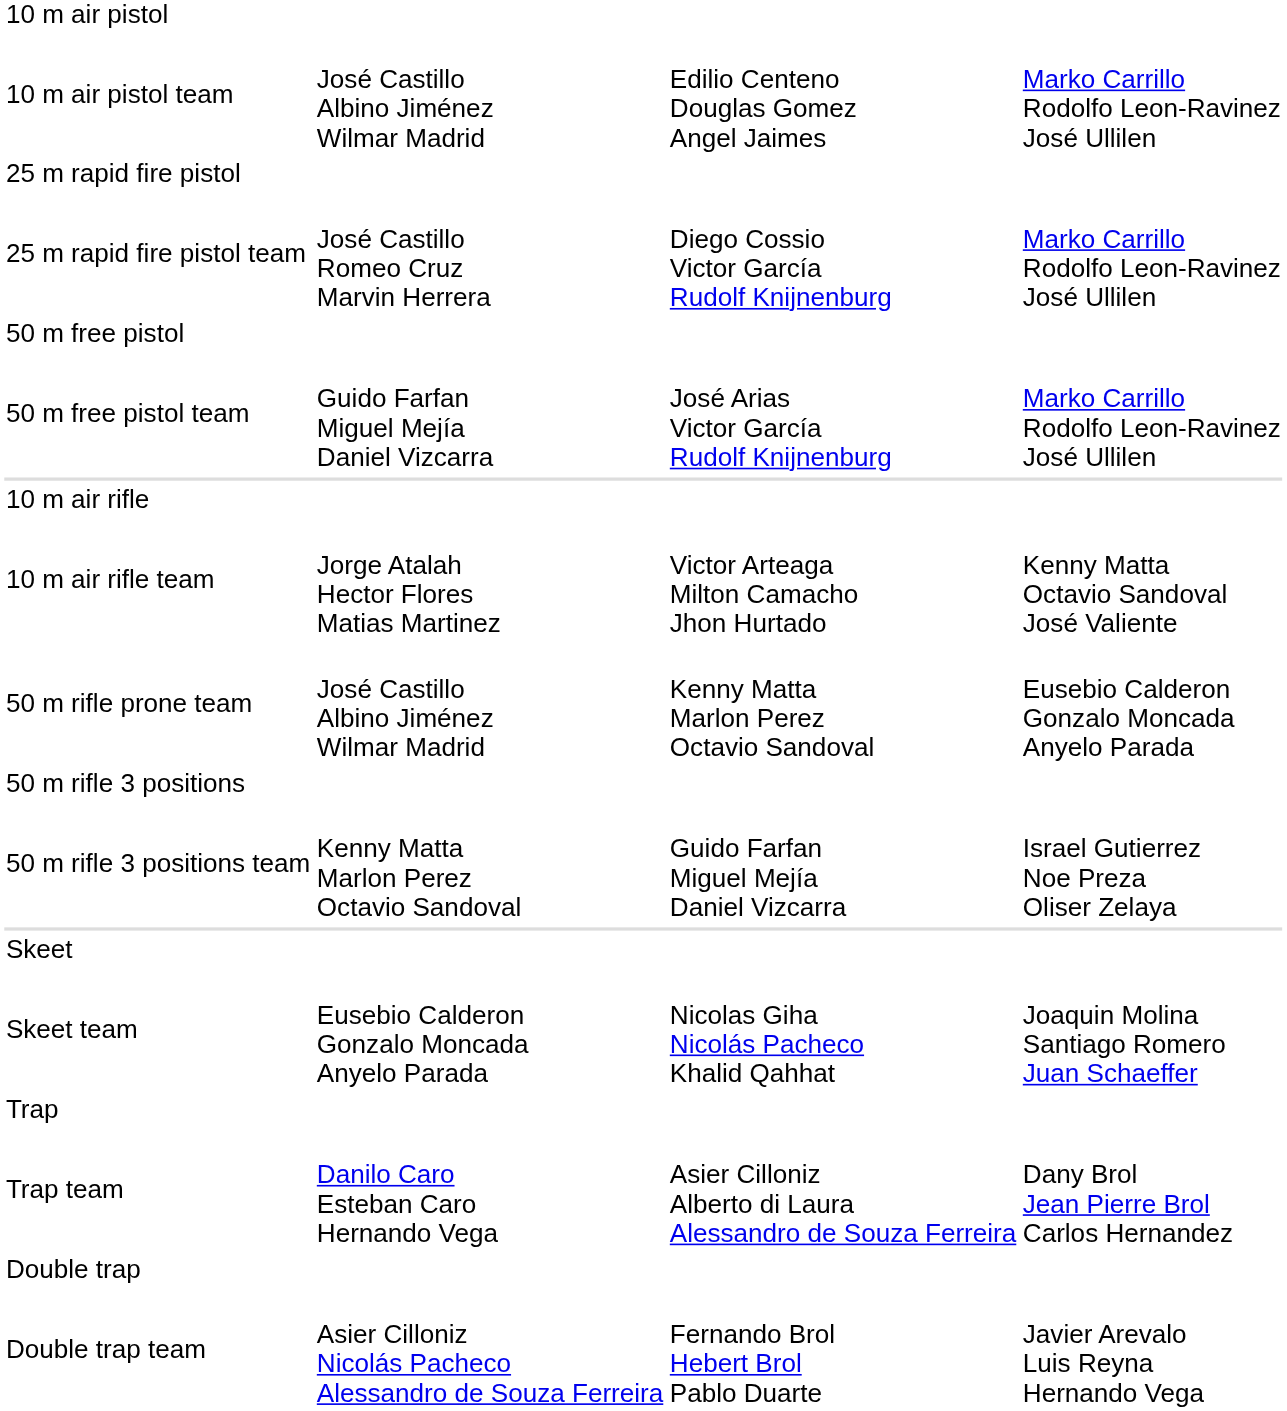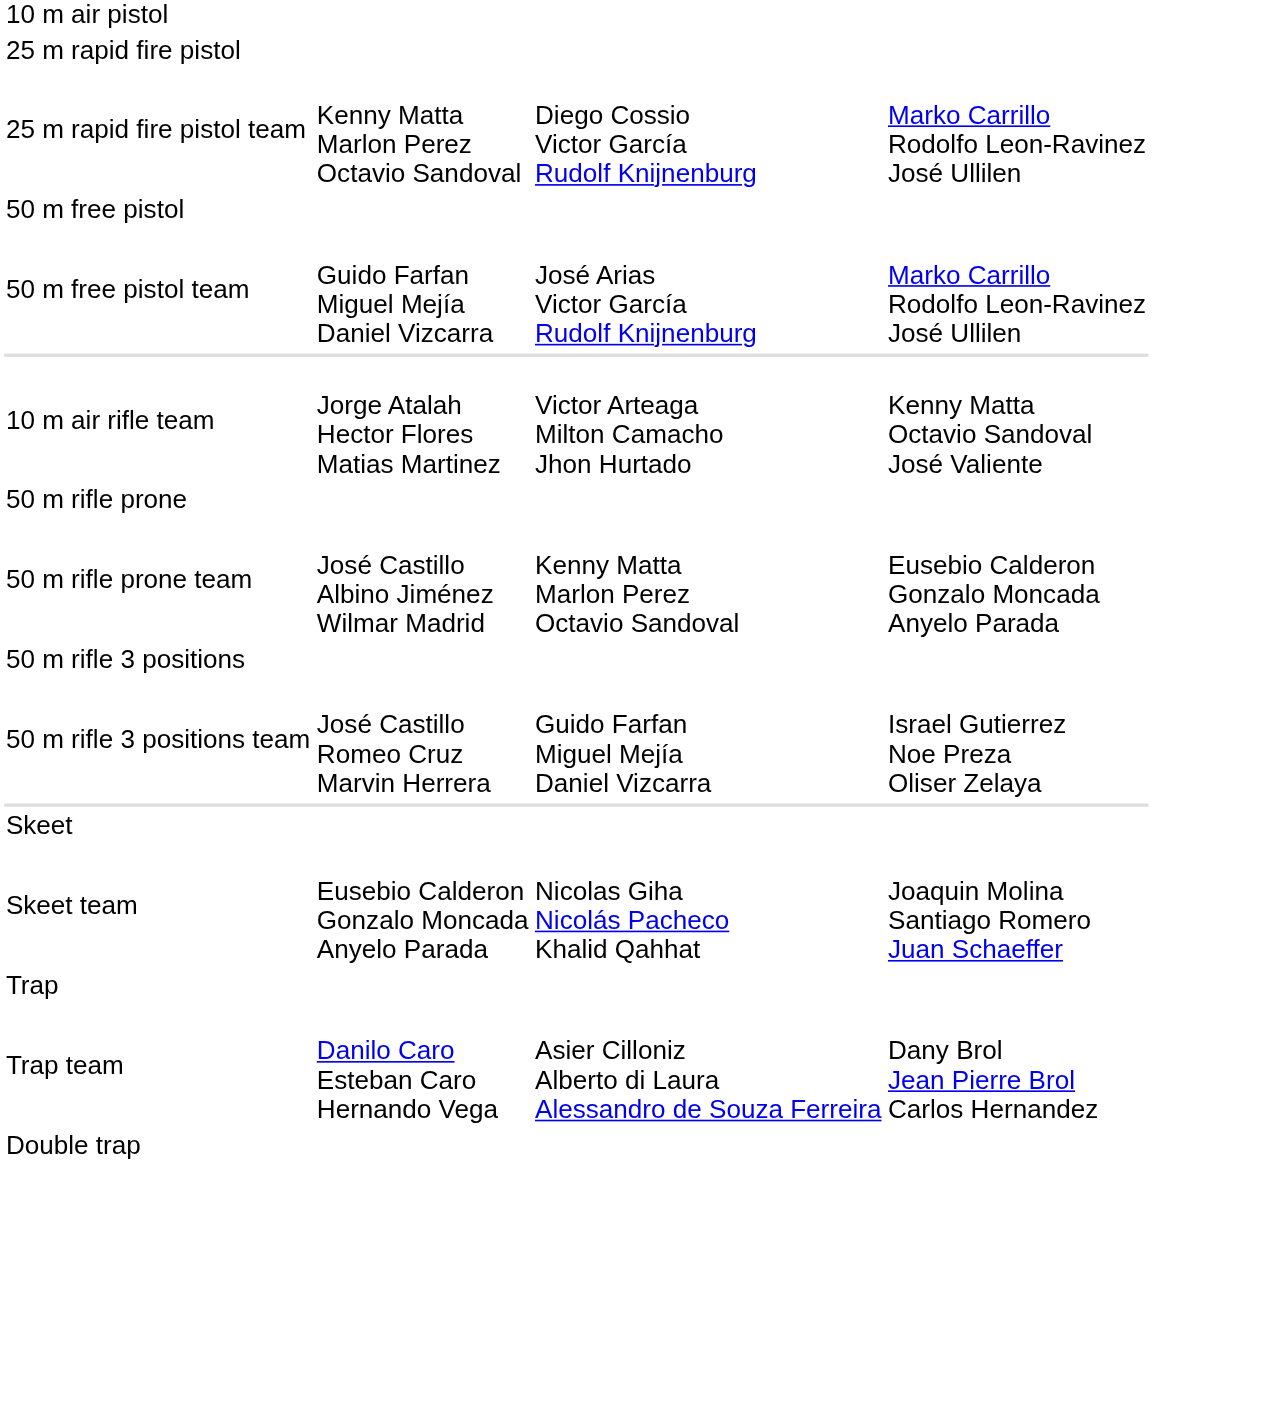 <table>
 <tr>
 <td>10 m air pistol</td>
 <td></td>
 <td></td>
 <td></td>
-</tr>
-<tr>
-<td>10 m air pistol team</td>
-<td><br>José Castillo<br>Albino Jiménez<br>Wilmar Madrid</td>
-<td><br>Edilio Centeno<br>Douglas Gomez<br>Angel Jaimes</td>
-<td><br><a href='#'>Marko Carrillo</a><br>Rodolfo Leon-Ravinez<br>José Ullilen</td>
 </tr>
 <tr>
 <td>25 m rapid fire pistol</td>
 <td></td>
 <td></td>
 <td></td>
 </tr>
 <tr>
 <td>25 m rapid fire pistol team</td>
-<td><br>José Castillo<br>Romeo Cruz<br>Marvin Herrera</td>
+<td><br>Kenny Matta<br>Marlon Perez<br>Octavio Sandoval</td>
 <td><br>Diego Cossio<br>Victor García<br><a href='#'>Rudolf Knijnenburg</a></td>
 <td><br><a href='#'>Marko Carrillo</a><br>Rodolfo Leon-Ravinez<br>José Ullilen</td>
 </tr>
 <tr>
 <td>50 m free pistol</td>
 <td></td>
 <td></td>
 <td></td>
 </tr>
 <tr>
 <td>50 m free pistol team</td>
 <td><br>Guido Farfan<br>Miguel Mejía<br>Daniel Vizcarra</td>
 <td><br>José Arias<br>Victor García<br><a href='#'>Rudolf Knijnenburg</a></td>
 <td><br><a href='#'>Marko Carrillo</a><br>Rodolfo Leon-Ravinez<br>José Ullilen</td>
 </tr>
 <tr bgcolor=#dddddd>
 <td colspan=4></td>
 </tr>
 <tr>
-<td>10 m air rifle</td>
-<td></td>
-<td></td>
-<td></td>
-</tr>
-<tr>
 <td>10 m air rifle team</td>
 <td><br>Jorge Atalah<br>Hector Flores<br>Matias Martinez</td>
 <td><br>Victor Arteaga<br>Milton Camacho<br>Jhon Hurtado</td>
 <td><br>Kenny Matta<br>Octavio Sandoval<br>José Valiente</td>
+</tr>
+<tr>
+<td>50 m rifle prone</td>
+<td></td>
+<td></td>
+<td></td>
 </tr>
 <tr>
 <td>50 m rifle prone team</td>
 <td><br>José Castillo<br>Albino Jiménez<br>Wilmar Madrid</td>
 <td><br>Kenny Matta<br>Marlon Perez<br>Octavio Sandoval</td>
 <td><br>Eusebio Calderon<br>Gonzalo Moncada<br>Anyelo Parada</td>
 </tr>
 <tr>
 <td>50 m rifle 3 positions</td>
 <td></td>
 <td></td>
 <td></td>
 </tr>
 <tr>
 <td>50 m rifle 3 positions team</td>
-<td><br>Kenny Matta<br>Marlon Perez<br>Octavio Sandoval</td>
+<td><br>José Castillo<br>Romeo Cruz<br>Marvin Herrera</td>
 <td><br>Guido Farfan<br>Miguel Mejía<br>Daniel Vizcarra</td>
 <td><br>Israel Gutierrez<br>Noe Preza<br>Oliser Zelaya</td>
 </tr>
 <tr bgcolor=#dddddd>
 <td colspan=4></td>
 </tr>
 <tr>
 <td>Skeet</td>
 <td></td>
 <td></td>
 <td nowrap></td>
 </tr>
 <tr>
 <td>Skeet team</td>
 <td><br>Eusebio Calderon<br>Gonzalo Moncada<br>Anyelo Parada</td>
 <td><br>Nicolas Giha<br><a href='#'>Nicolás Pacheco</a><br>Khalid Qahhat</td>
 <td><br>Joaquin Molina<br>Santiago Romero<br><a href='#'>Juan Schaeffer</a></td>
 </tr>
 <tr>
 <td>Trap</td>
 <td></td>
 <td></td>
 <td></td>
 </tr>
 <tr>
 <td>Trap team</td>
 <td><br><a href='#'>Danilo Caro</a><br>Esteban Caro<br>Hernando Vega</td>
 <td><br>Asier Cilloniz<br>Alberto di Laura<br><a href='#'>Alessandro de Souza Ferreira</a></td>
 <td><br>Dany Brol<br><a href='#'>Jean Pierre Brol</a><br>Carlos Hernandez</td>
 </tr>
 <tr>
 <td>Double trap</td>
 <td></td>
 <td nowrap></td>
 <td></td>
 </tr>
-<tr>
-<td>Double trap team</td>
-<td nowrap><br>Asier Cilloniz<br><a href='#'>Nicolás Pacheco</a><br><a href='#'>Alessandro de Souza Ferreira</a></td>
-<td><br>Fernando Brol<br><a href='#'>Hebert Brol</a><br>Pablo Duarte</td>
-<td><br>Javier Arevalo<br>Luis Reyna<br>Hernando Vega</td>
-</tr>
 </table>
